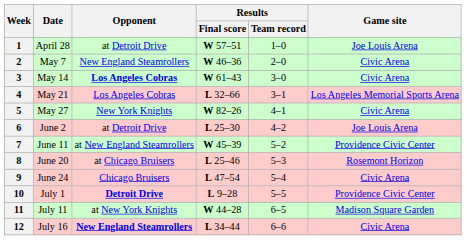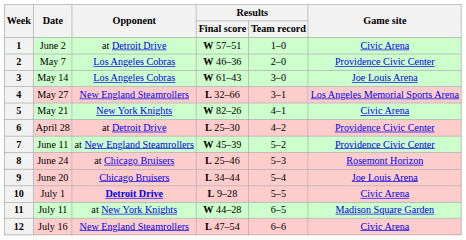 <table class="wikitable" style="font-size: 92%;" "align=center">
 <tr>
 <th rowspan="2">Week</th>
 <th rowspan="2">Date</th>
 <th rowspan="2">Opponent</th>
 <th colspan="2">Results</th>
 <th rowspan="2">Game site</th>
 </tr>
 <tr>
 <th>Final score</th>
 <th>Team record</th>
 </tr>
 <tr style="background:#cfc">
 <th>1</th>
-<td style="text-align:center;">April 28</td>
+<td style="text-align:center;">June 2</td>
 <td style="text-align:center;">at <a href='#'>Detroit Drive</a></td>
 <td style="text-align:center;"><strong>W</strong> 57–51</td>
 <td style="text-align:center;">1–0</td>
-<td style="text-align:center;"><a href='#'>Joe Louis Arena</a></td>
+<td style="text-align:center;"><a href='#'>Civic Arena</a></td>
 </tr>
 <tr style="background:#cfc">
 <th>2</th>
 <td style="text-align:center;">May 7</td>
-<td style="text-align:center;"><a href='#'>New England Steamrollers</a></td>
+<td style="text-align:center;"><a href='#'>Los Angeles Cobras</a></td>
 <td style="text-align:center;"><strong>W</strong> 46–36</td>
 <td style="text-align:center;">2–0</td>
-<td style="text-align:center;"><a href='#'>Civic Arena</a></td>
+<td style="text-align:center;"><a href='#'>Providence Civic Center</a></td>
 </tr>
 <tr style="background:#cfc">
 <th>3</th>
 <td style="text-align:center;">May 14</td>
-<td style="text-align:center;"><strong><a href='#'>Los Angeles Cobras</a></strong></td>
+<td style="text-align:center;"><a href='#'>Los Angeles Cobras</a></td>
 <td style="text-align:center;"><strong>W</strong> 61–43</td>
 <td style="text-align:center;">3–0</td>
-<td style="text-align:center;"><a href='#'>Civic Arena</a></td>
+<td style="text-align:center;"><a href='#'>Joe Louis Arena</a></td>
 </tr>
 <tr style="background:#fcc">
 <th>4</th>
-<td style="text-align:center;">May 21</td>
-<td style="text-align:center;"><a href='#'>Los Angeles Cobras</a></td>
+<td style="text-align:center;">May 27</td>
+<td style="text-align:center;"><a href='#'>New England Steamrollers</a></td>
 <td style="text-align:center;"><strong>L</strong> 32–66</td>
 <td style="text-align:center;">3–1</td>
 <td style="text-align:center;"><a href='#'>Los Angeles Memorial Sports Arena</a></td>
 </tr>
 <tr style="background:#cfc">
 <th>5</th>
-<td style="text-align:center;">May 27</td>
+<td style="text-align:center;">May 21</td>
 <td style="text-align:center;"><a href='#'>New York Knights</a></td>
 <td style="text-align:center;"><strong>W</strong> 82–26</td>
 <td style="text-align:center;">4–1</td>
 <td style="text-align:center;"><a href='#'>Civic Arena</a></td>
 </tr>
 <tr style="background:#fcc">
 <th>6</th>
-<td style="text-align:center;">June 2</td>
+<td style="text-align:center;">April 28</td>
 <td style="text-align:center;">at <a href='#'>Detroit Drive</a></td>
 <td style="text-align:center;"><strong>L</strong> 25–30</td>
 <td style="text-align:center;">4–2</td>
-<td style="text-align:center;"><a href='#'>Joe Louis Arena</a></td>
+<td style="text-align:center;"><a href='#'>Providence Civic Center</a></td>
 </tr>
 <tr style="background:#cfc">
 <th>7</th>
 <td style="text-align:center;">June 11</td>
 <td style="text-align:center;">at <a href='#'>New England Steamrollers</a></td>
 <td style="text-align:center;"><strong>W</strong> 45–39</td>
 <td style="text-align:center;">5–2</td>
 <td style="text-align:center;"><a href='#'>Providence Civic Center</a></td>
 </tr>
 <tr style="background:#fcc">
 <th>8</th>
-<td style="text-align:center;">June 20</td>
+<td style="text-align:center;">June 24</td>
 <td style="text-align:center;">at <a href='#'>Chicago Bruisers</a></td>
 <td style="text-align:center;"><strong>L</strong> 25–46</td>
 <td style="text-align:center;">5–3</td>
 <td style="text-align:center;"><a href='#'>Rosemont Horizon</a></td>
 </tr>
 <tr style="background:#fcc">
 <th>9</th>
-<td style="text-align:center;">June 24</td>
+<td style="text-align:center;">June 20</td>
 <td style="text-align:center;"><a href='#'>Chicago Bruisers</a></td>
-<td style="text-align:center;"><strong>L</strong> 47–54</td>
+<td style="text-align:center;"><strong>L</strong> 34–44</td>
 <td style="text-align:center;">5–4</td>
-<td style="text-align:center;"><a href='#'>Civic Arena</a></td>
+<td style="text-align:center;"><a href='#'>Joe Louis Arena</a></td>
 </tr>
 <tr style="background:#fcc">
 <th>10</th>
 <td style="text-align:center;">July 1</td>
 <td style="text-align:center;"><strong><a href='#'>Detroit Drive</a></strong></td>
 <td style="text-align:center;"><strong>L</strong> 9–28</td>
 <td style="text-align:center;">5–5</td>
-<td style="text-align:center;"><a href='#'>Providence Civic Center</a></td>
+<td style="text-align:center;"><a href='#'>Civic Arena</a></td>
 </tr>
 <tr style="background:#cfc">
 <th>11</th>
 <td style="text-align:center;">July 11</td>
 <td style="text-align:center;">at <a href='#'>New York Knights</a></td>
 <td style="text-align:center;"><strong>W</strong> 44–28</td>
 <td style="text-align:center;">6–5</td>
 <td style="text-align:center;"><a href='#'>Madison Square Garden</a></td>
 </tr>
 <tr style="background:#fcc">
 <th>12</th>
 <td style="text-align:center;">July 16</td>
-<td style="text-align:center;"><strong><a href='#'>New England Steamrollers</a></strong></td>
-<td style="text-align:center;"><strong>L</strong> 34–44</td>
+<td style="text-align:center;"><a href='#'>New England Steamrollers</a></td>
+<td style="text-align:center;"><strong>L</strong> 47–54</td>
 <td style="text-align:center;">6–6</td>
 <td style="text-align:center;"><a href='#'>Civic Arena</a></td>
 </tr>
 </table>
